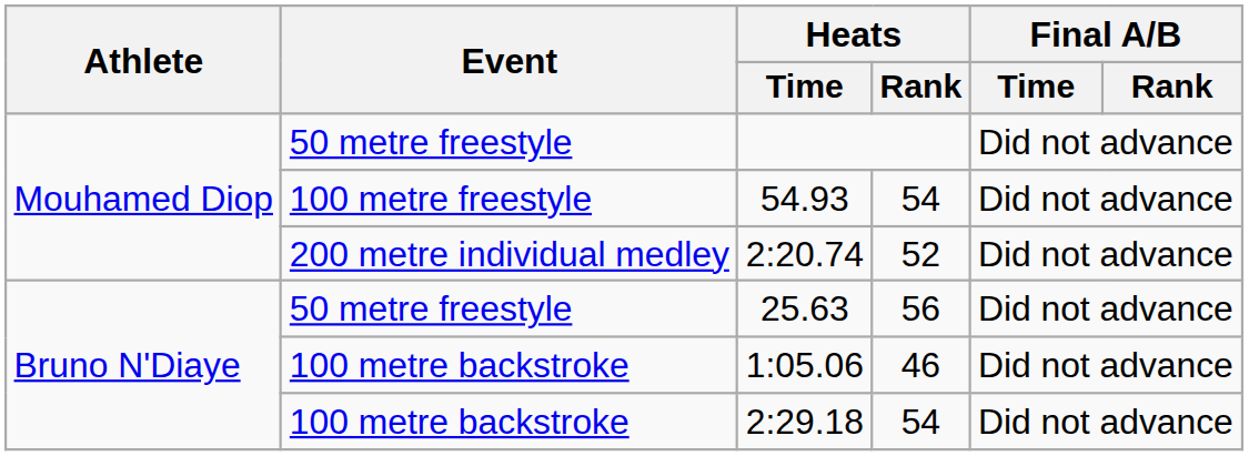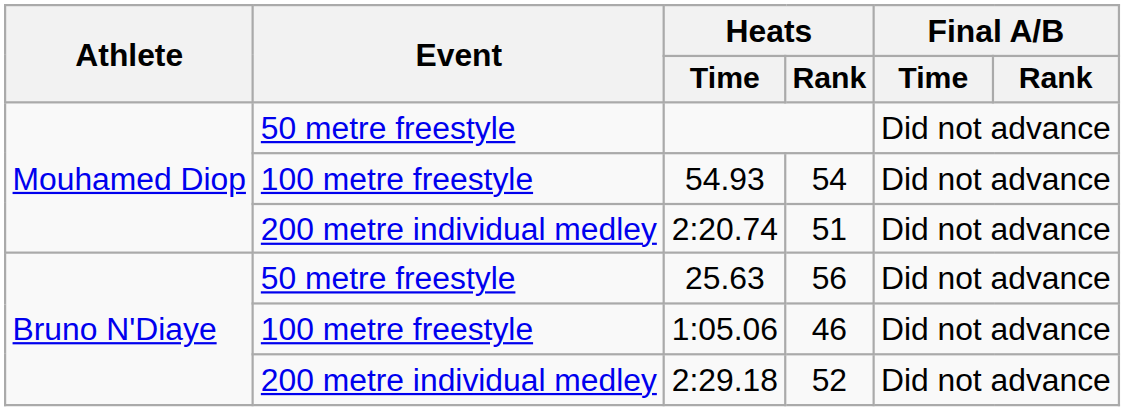 <table class="wikitable" style="font-size:90%">
 <tr>
 <th rowspan="2">Athlete</th>
 <th rowspan="2">Event</th>
 <th colspan=2>Heats</th>
 <th colspan=2>Final A/B</th>
 </tr>
 <tr style="font-size:95%">
 <th>Time</th>
 <th>Rank</th>
 <th>Time</th>
 <th>Rank</th>
 </tr>
 <tr align=center>
 <td align=left rowspan=3><a href='#'>Mouhamed Diop</a></td>
 <td align=left><a href='#'>50 metre freestyle</a></td>
 <td colspan=2></td>
 <td colspan=2>Did not advance</td>
 </tr>
 <tr align=center>
 <td align=left><a href='#'>100 metre freestyle</a></td>
 <td>54.93</td>
 <td>54</td>
 <td colspan=2>Did not advance</td>
 </tr>
 <tr align=center>
 <td align=left><a href='#'>200 metre individual medley</a></td>
 <td>2:20.74</td>
-<td>52</td>
+<td>51</td>
 <td colspan=2>Did not advance</td>
 </tr>
 <tr align=center>
 <td align=left rowspan=3><a href='#'>Bruno N'Diaye</a></td>
 <td align=left><a href='#'>50 metre freestyle</a></td>
 <td>25.63</td>
 <td>56</td>
 <td colspan=2>Did not advance</td>
 </tr>
 <tr align=center>
-<td align=left><a href='#'>100 metre backstroke</a></td>
+<td align=left><a href='#'>100 metre freestyle</a></td>
 <td>1:05.06</td>
 <td>46</td>
 <td colspan=2>Did not advance</td>
 </tr>
 <tr align=center>
-<td align=left><a href='#'>100 metre backstroke</a></td>
+<td align=left><a href='#'>200 metre individual medley</a></td>
 <td>2:29.18</td>
-<td>54</td>
+<td>52</td>
 <td colspan=2>Did not advance</td>
 </tr>
 </table>
